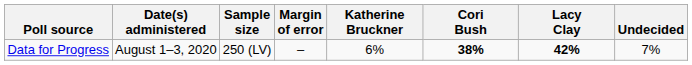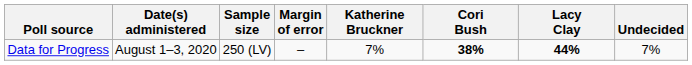 <table class="wikitable" style="font-size:90%;text-align:center;">
 <tr valign=bottom>
 <th>Poll source</th>
 <th>Date(s)<br>administered</th>
 <th>Sample<br>size</th>
 <th>Margin<br>of error</th>
 <th style="width:100px;">Katherine<br>Bruckner</th>
 <th style="width:100px;">Cori<br>Bush</th>
 <th style="width:100px;">Lacy<br>Clay</th>
 <th>Undecided</th>
 </tr>
 <tr>
 <td style="text-align:left;"><a href='#'>Data for Progress</a></td>
 <td>August 1–3, 2020</td>
 <td>250 (LV)</td>
 <td>–</td>
-<td>6%</td>
+<td>7%</td>
 <td><strong>38%</strong></td>
-<td><strong>42%</strong></td>
+<td><strong>44%</strong></td>
 <td>7%</td>
 </tr>
 </table>
